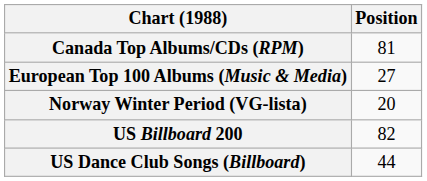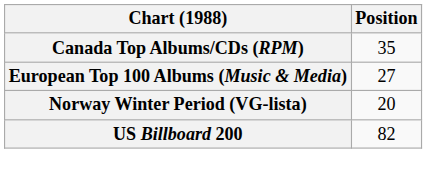 <table class="wikitable plainrowheaders" style="text-align:center;">
 <tr>
 <th scope="col">Chart (1988)</th>
 <th scope="col">Position</th>
 </tr>
 <tr>
 <th scope="row">Canada Top Albums/CDs (<em>RPM</em>)</th>
-<td align="center">81</td>
+<td align="center">35</td>
 </tr>
 <tr>
 <th scope="row">European Top 100 Albums (<em>Music & Media</em>)</th>
 <td align="center">27</td>
 </tr>
 <tr>
 <th scope="row">Norway Winter Period (VG-lista)</th>
 <td>20</td>
 </tr>
 <tr>
 <th scope="row">US <em>Billboard</em> 200</th>
 <td>82</td>
 </tr>
-<tr>
-<th scope="row">US Dance Club Songs (<em>Billboard</em>)<br></th>
-<td>44</td>
-</tr>
 </table>
